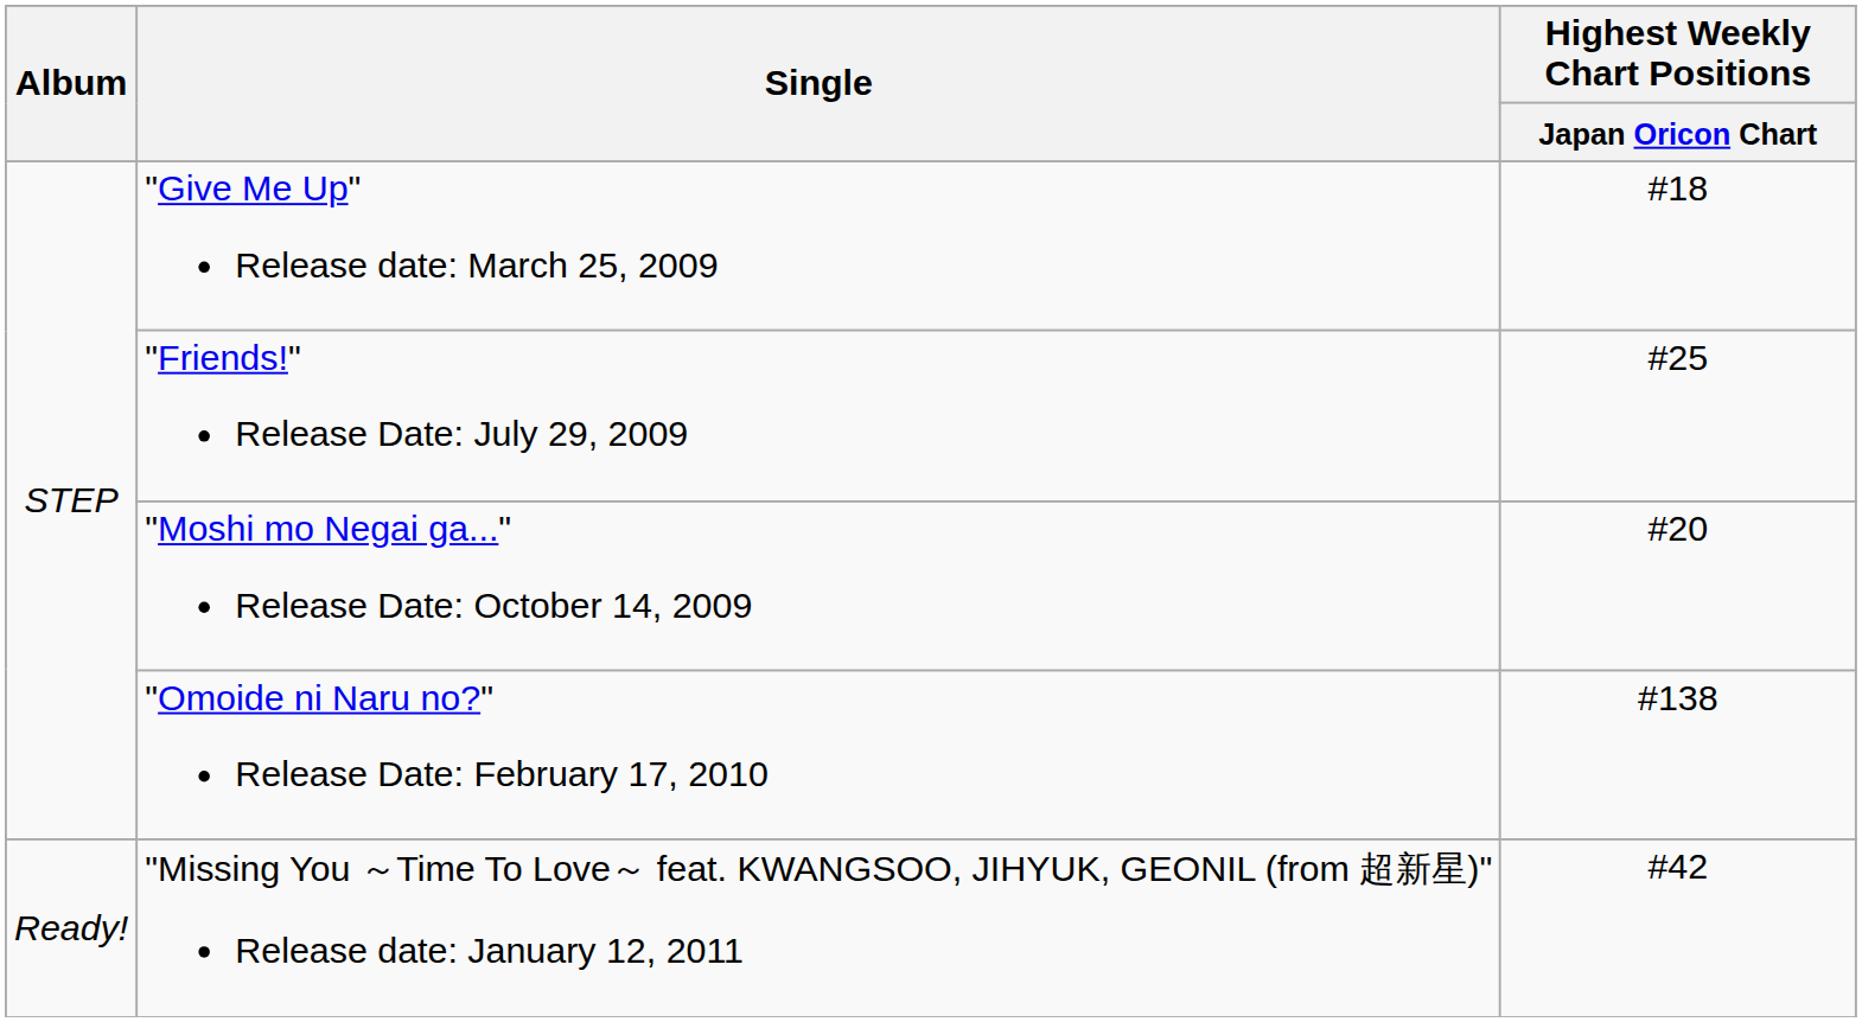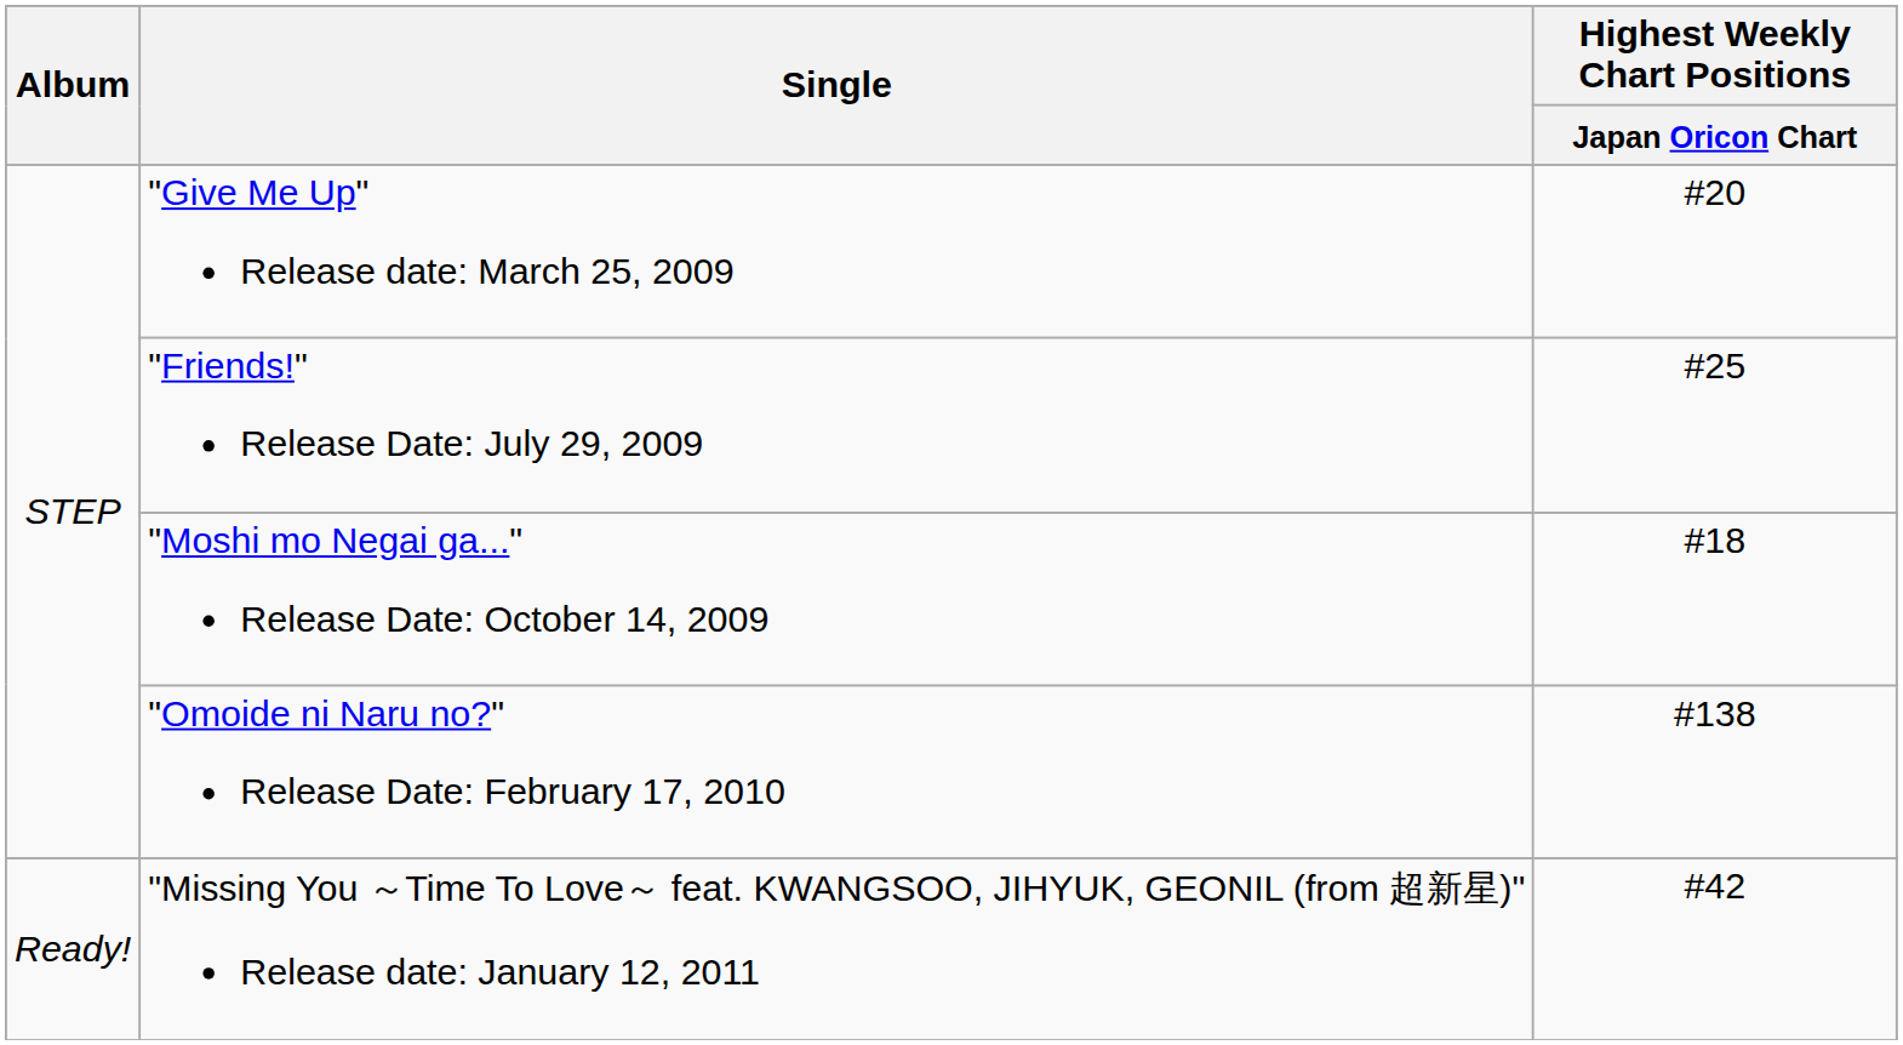 <table class="wikitable">
 <tr>
 <th style="text-align:center;" rowspan="2">Album</th>
 <th style="text-align:center;" rowspan="2">Single</th>
 <th style="text-align:center; width:150px;">Highest Weekly Chart Positions</th>
 </tr>
 <tr>
 <th 18 style="vertical-align:top; text-align:center; width:150px;"><small>Japan <a href='#'>Oricon</a> Chart</small></th>
 </tr>
 <tr>
 <td style="text-align:center;" rowspan="4"><em>STEP</em></td>
 <td>"<a href='#'>Give Me Up</a>"<br><ul><li>Release date: March 25, 2009</li></ul></td>
-<td style="text-align:center; vertical-align:top;">#18</td>
+<td style="text-align:center; vertical-align:top;">#20</td>
 </tr>
 <tr>
 <td>"<a href='#'>Friends!</a>"<br><ul><li>Release Date: July 29, 2009</li></ul></td>
 <td style="text-align:center; vertical-align:top;">#25</td>
 </tr>
 <tr>
 <td>"<a href='#'>Moshi mo Negai ga...</a>"<br><ul><li>Release Date: October 14, 2009</li></ul></td>
-<td style="text-align:center; vertical-align:top;">#20</td>
+<td style="text-align:center; vertical-align:top;">#18</td>
 </tr>
 <tr>
 <td>"<a href='#'>Omoide ni Naru no?</a>"<br><ul><li>Release Date: February 17, 2010</li></ul></td>
 <td style="text-align:center; vertical-align:top;">#138</td>
 </tr>
 <tr>
 <td style="text-align:center;" rowspan="1"><em>Ready!</em></td>
 <td>"Missing You ～Time To Love～ feat. KWANGSOO, JIHYUK, GEONIL (from 超新星)"<br><ul><li>Release date: January 12, 2011</li></ul></td>
 <td style="text-align:center; vertical-align:top;">#42</td>
 </tr>
 </table>
